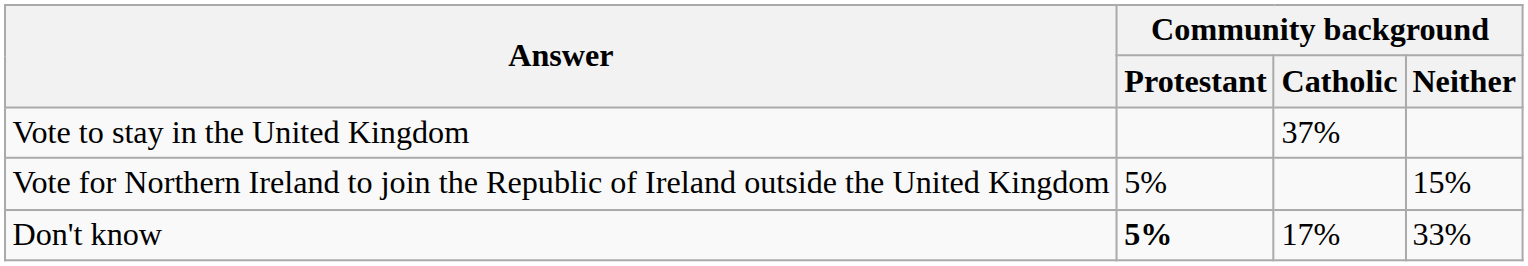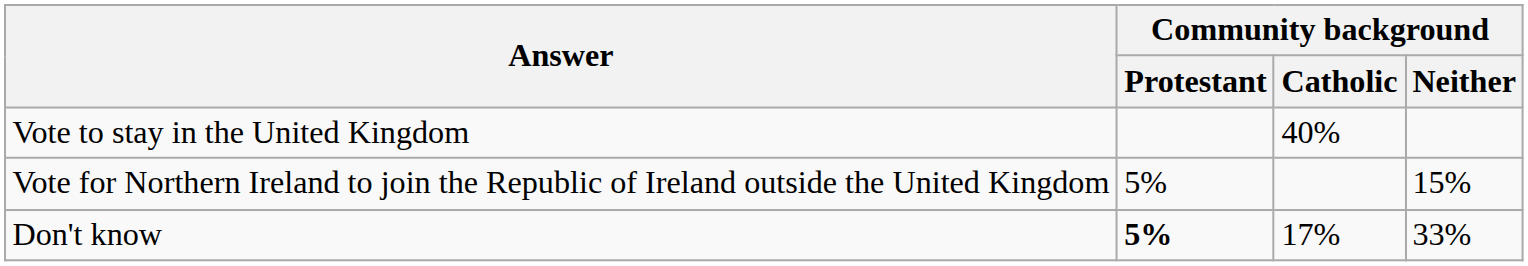 <table class="wikitable">
 <tr>
 <th rowspan="2">Answer</th>
 <th colspan="3">Community background</th>
 </tr>
 <tr>
 <th>Protestant</th>
 <th>Catholic</th>
 <th>Neither</th>
 </tr>
 <tr>
 <td>Vote to stay in the United Kingdom</td>
 <td></td>
-<td>37%</td>
+<td>40%</td>
 <td></td>
 </tr>
 <tr>
 <td>Vote for Northern Ireland to join the Republic of Ireland outside the United Kingdom</td>
 <td>5%</td>
 <td></td>
 <td>15%</td>
 </tr>
 <tr>
 <td>Don't know</td>
 <td><strong>5%</strong></td>
 <td>17%</td>
 <td>33%</td>
 </tr>
 </table>
